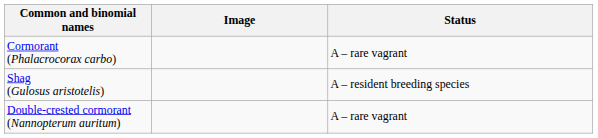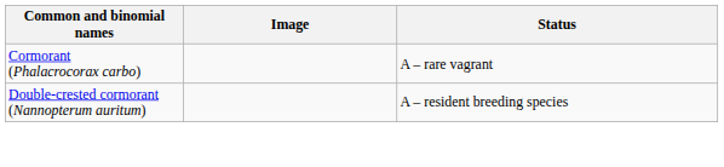 <table width=90% class="wikitable">
 <tr>
 <th width=25%>Common and binomial names</th>
 <th width=30%>Image</th>
 <th width=45%>Status</th>
 </tr>
 <tr>
 <td><a href='#'>Cormorant</a><br>(<em>Phalacrocorax carbo</em>)</td>
 <td></td>
 <td>A – rare vagrant</td>
 </tr>
 <tr>
-<td><a href='#'>Shag</a><br>(<em>Gulosus aristotelis</em>)</td>
+<td><a href='#'>Double-crested cormorant</a><br>(<em>Nannopterum auritum</em>)</td>
 <td></td>
 <td>A – resident breeding species</td>
 </tr>
-<tr>
-<td><a href='#'>Double-crested cormorant</a><br>(<em>Nannopterum auritum</em>)</td>
-<td></td>
-<td>A – rare vagrant</td>
-</tr>
 </table>
